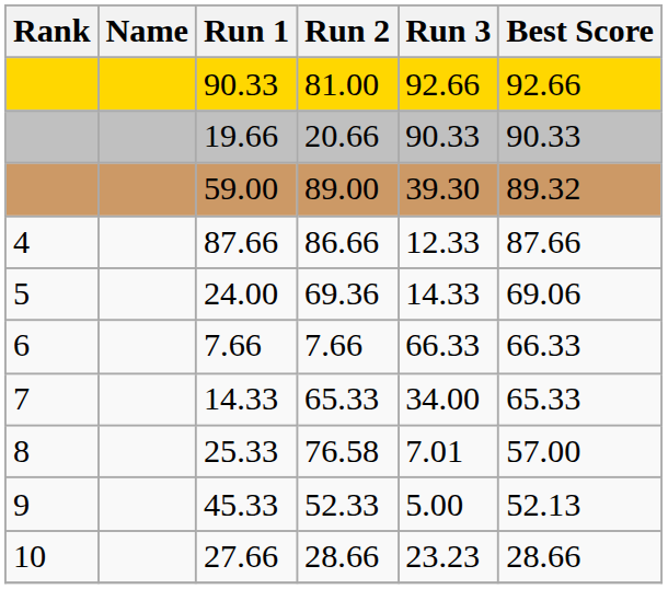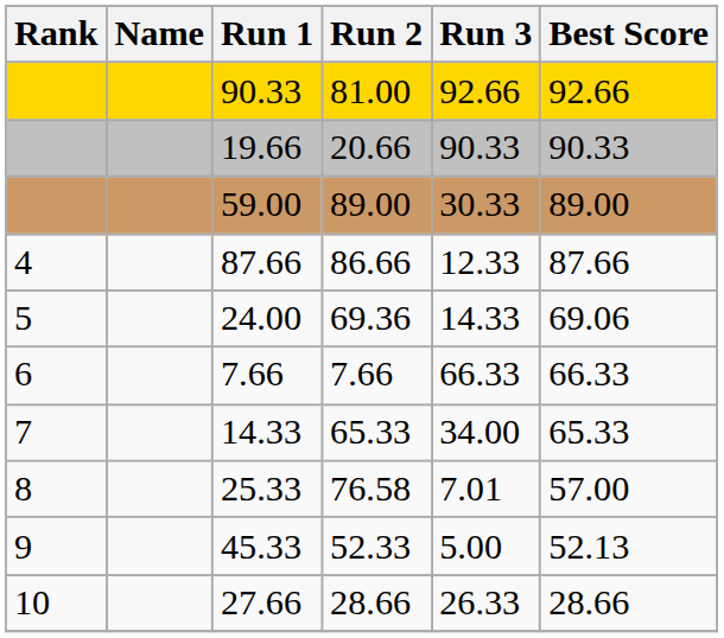 <table class="wikitable">
 <tr>
 <th>Rank</th>
 <th>Name</th>
 <th>Run 1</th>
 <th>Run 2</th>
 <th>Run 3</th>
 <th>Best Score</th>
 </tr>
 <tr style="background:gold;">
 <td></td>
 <td></td>
 <td>90.33</td>
 <td>81.00</td>
 <td>92.66</td>
 <td>92.66</td>
 </tr>
 <tr style="background:silver;">
 <td></td>
 <td></td>
 <td>19.66</td>
 <td>20.66</td>
 <td>90.33</td>
 <td>90.33</td>
 </tr>
 <tr style="background:#cc9966;">
 <td></td>
 <td></td>
 <td>59.00</td>
 <td>89.00</td>
-<td>39.30</td>
-<td>89.32</td>
+<td>30.33</td>
+<td>89.00</td>
 </tr>
 <tr>
 <td>4</td>
 <td></td>
 <td>87.66</td>
 <td>86.66</td>
 <td>12.33</td>
 <td>87.66</td>
 </tr>
 <tr>
 <td>5</td>
 <td></td>
 <td>24.00</td>
 <td>69.36</td>
 <td>14.33</td>
 <td>69.06</td>
 </tr>
 <tr>
 <td>6</td>
 <td></td>
 <td>7.66</td>
 <td>7.66</td>
 <td>66.33</td>
 <td>66.33</td>
 </tr>
 <tr>
 <td>7</td>
 <td></td>
 <td>14.33</td>
 <td>65.33</td>
 <td>34.00</td>
 <td>65.33</td>
 </tr>
 <tr>
 <td>8</td>
 <td></td>
 <td>25.33</td>
 <td>76.58</td>
 <td>7.01</td>
 <td>57.00</td>
 </tr>
 <tr>
 <td>9</td>
 <td></td>
 <td>45.33</td>
 <td>52.33</td>
 <td>5.00</td>
 <td>52.13</td>
 </tr>
 <tr>
 <td>10</td>
 <td></td>
 <td>27.66</td>
 <td>28.66</td>
-<td>23.23</td>
+<td>26.33</td>
 <td>28.66</td>
 </tr>
 <tr>
 </tr>
 </table>
